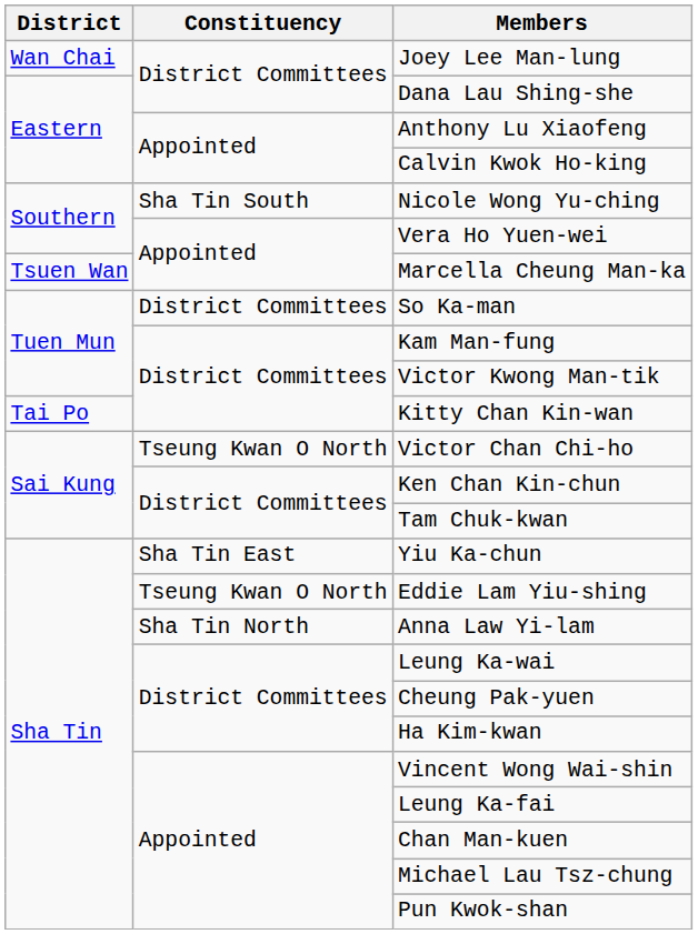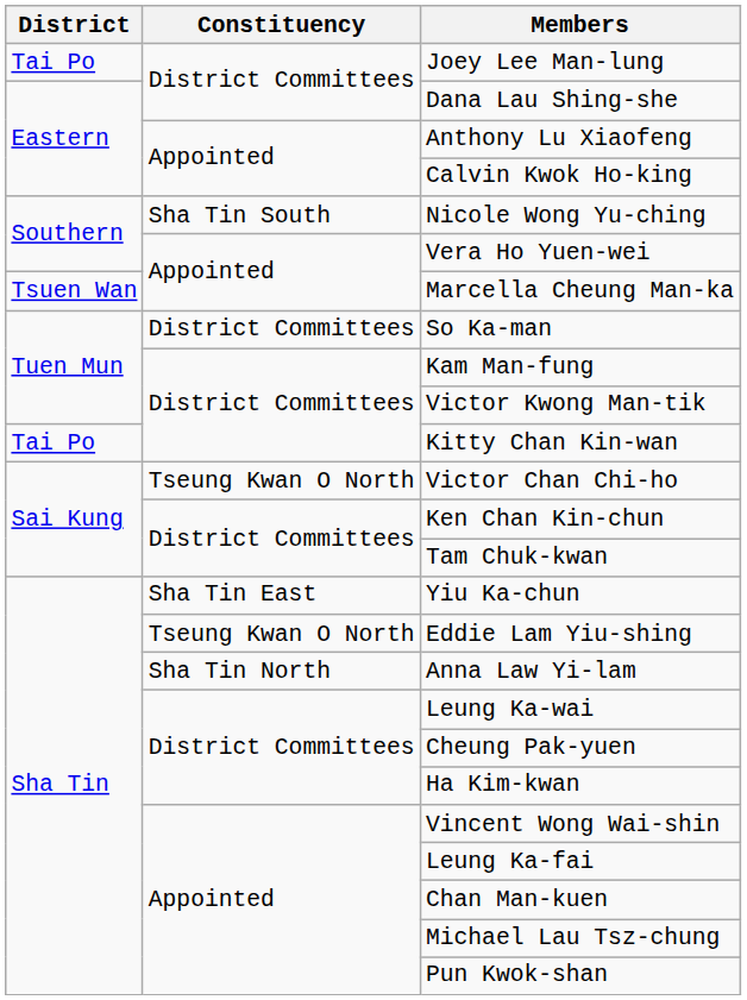 <table class="wikitable">
 <tr>
 <th>District</th>
 <th>Constituency</th>
 <th>Members</th>
 </tr>
 <tr>
-<td><a href='#'>Wan Chai</a></td>
+<td><a href='#'>Tai Po</a></td>
 <td rowspan="2">District Committees</td>
 <td>Joey Lee Man-lung</td>
 </tr>
 <tr>
 <td rowspan="3"><a href='#'>Eastern</a></td>
 <td>Dana Lau Shing-she</td>
 </tr>
 <tr>
 <td rowspan="2">Appointed</td>
 <td>Anthony Lu Xiaofeng</td>
 </tr>
 <tr>
 <td>Calvin Kwok Ho-king</td>
 </tr>
 <tr>
 <td rowspan="2"><a href='#'>Southern</a></td>
 <td>Sha Tin South</td>
 <td>Nicole Wong Yu-ching</td>
 </tr>
 <tr>
 <td rowspan="2">Appointed</td>
 <td>Vera Ho Yuen-wei</td>
 </tr>
 <tr>
 <td><a href='#'>Tsuen Wan</a></td>
 <td>Marcella Cheung Man-ka</td>
 </tr>
 <tr>
 <td rowspan="3"><a href='#'>Tuen Mun</a></td>
 <td>District Committees</td>
 <td>So Ka-man</td>
 </tr>
 <tr>
 <td rowspan="3">District Committees</td>
 <td>Kam Man-fung</td>
 </tr>
 <tr>
 <td>Victor Kwong Man-tik</td>
 </tr>
 <tr>
 <td><a href='#'>Tai Po</a></td>
 <td>Kitty Chan Kin-wan</td>
 </tr>
 <tr>
 <td rowspan="3"><a href='#'>Sai Kung</a></td>
 <td>Tseung Kwan O North</td>
 <td>Victor Chan Chi-ho</td>
 </tr>
 <tr>
 <td rowspan="2">District Committees</td>
 <td>Ken Chan Kin-chun</td>
 </tr>
 <tr>
 <td>Tam Chuk-kwan</td>
 </tr>
 <tr>
 <td rowspan="11"><a href='#'>Sha Tin</a></td>
 <td>Sha Tin East</td>
 <td>Yiu Ka-chun</td>
 </tr>
 <tr>
 <td>Tseung Kwan O North</td>
 <td>Eddie Lam Yiu-shing</td>
 </tr>
 <tr>
 <td>Sha Tin North</td>
 <td>Anna Law Yi-lam</td>
 </tr>
 <tr>
 <td rowspan="3">District Committees</td>
 <td>Leung Ka-wai</td>
 </tr>
 <tr>
 <td>Cheung Pak-yuen</td>
 </tr>
 <tr>
 <td>Ha Kim-kwan</td>
 </tr>
 <tr>
 <td rowspan="5">Appointed</td>
 <td>Vincent Wong Wai-shin</td>
 </tr>
 <tr>
 <td>Leung Ka-fai</td>
 </tr>
 <tr>
 <td>Chan Man-kuen</td>
 </tr>
 <tr>
 <td>Michael Lau Tsz-chung</td>
 </tr>
 <tr>
 <td>Pun Kwok-shan</td>
 </tr>
 </table>
